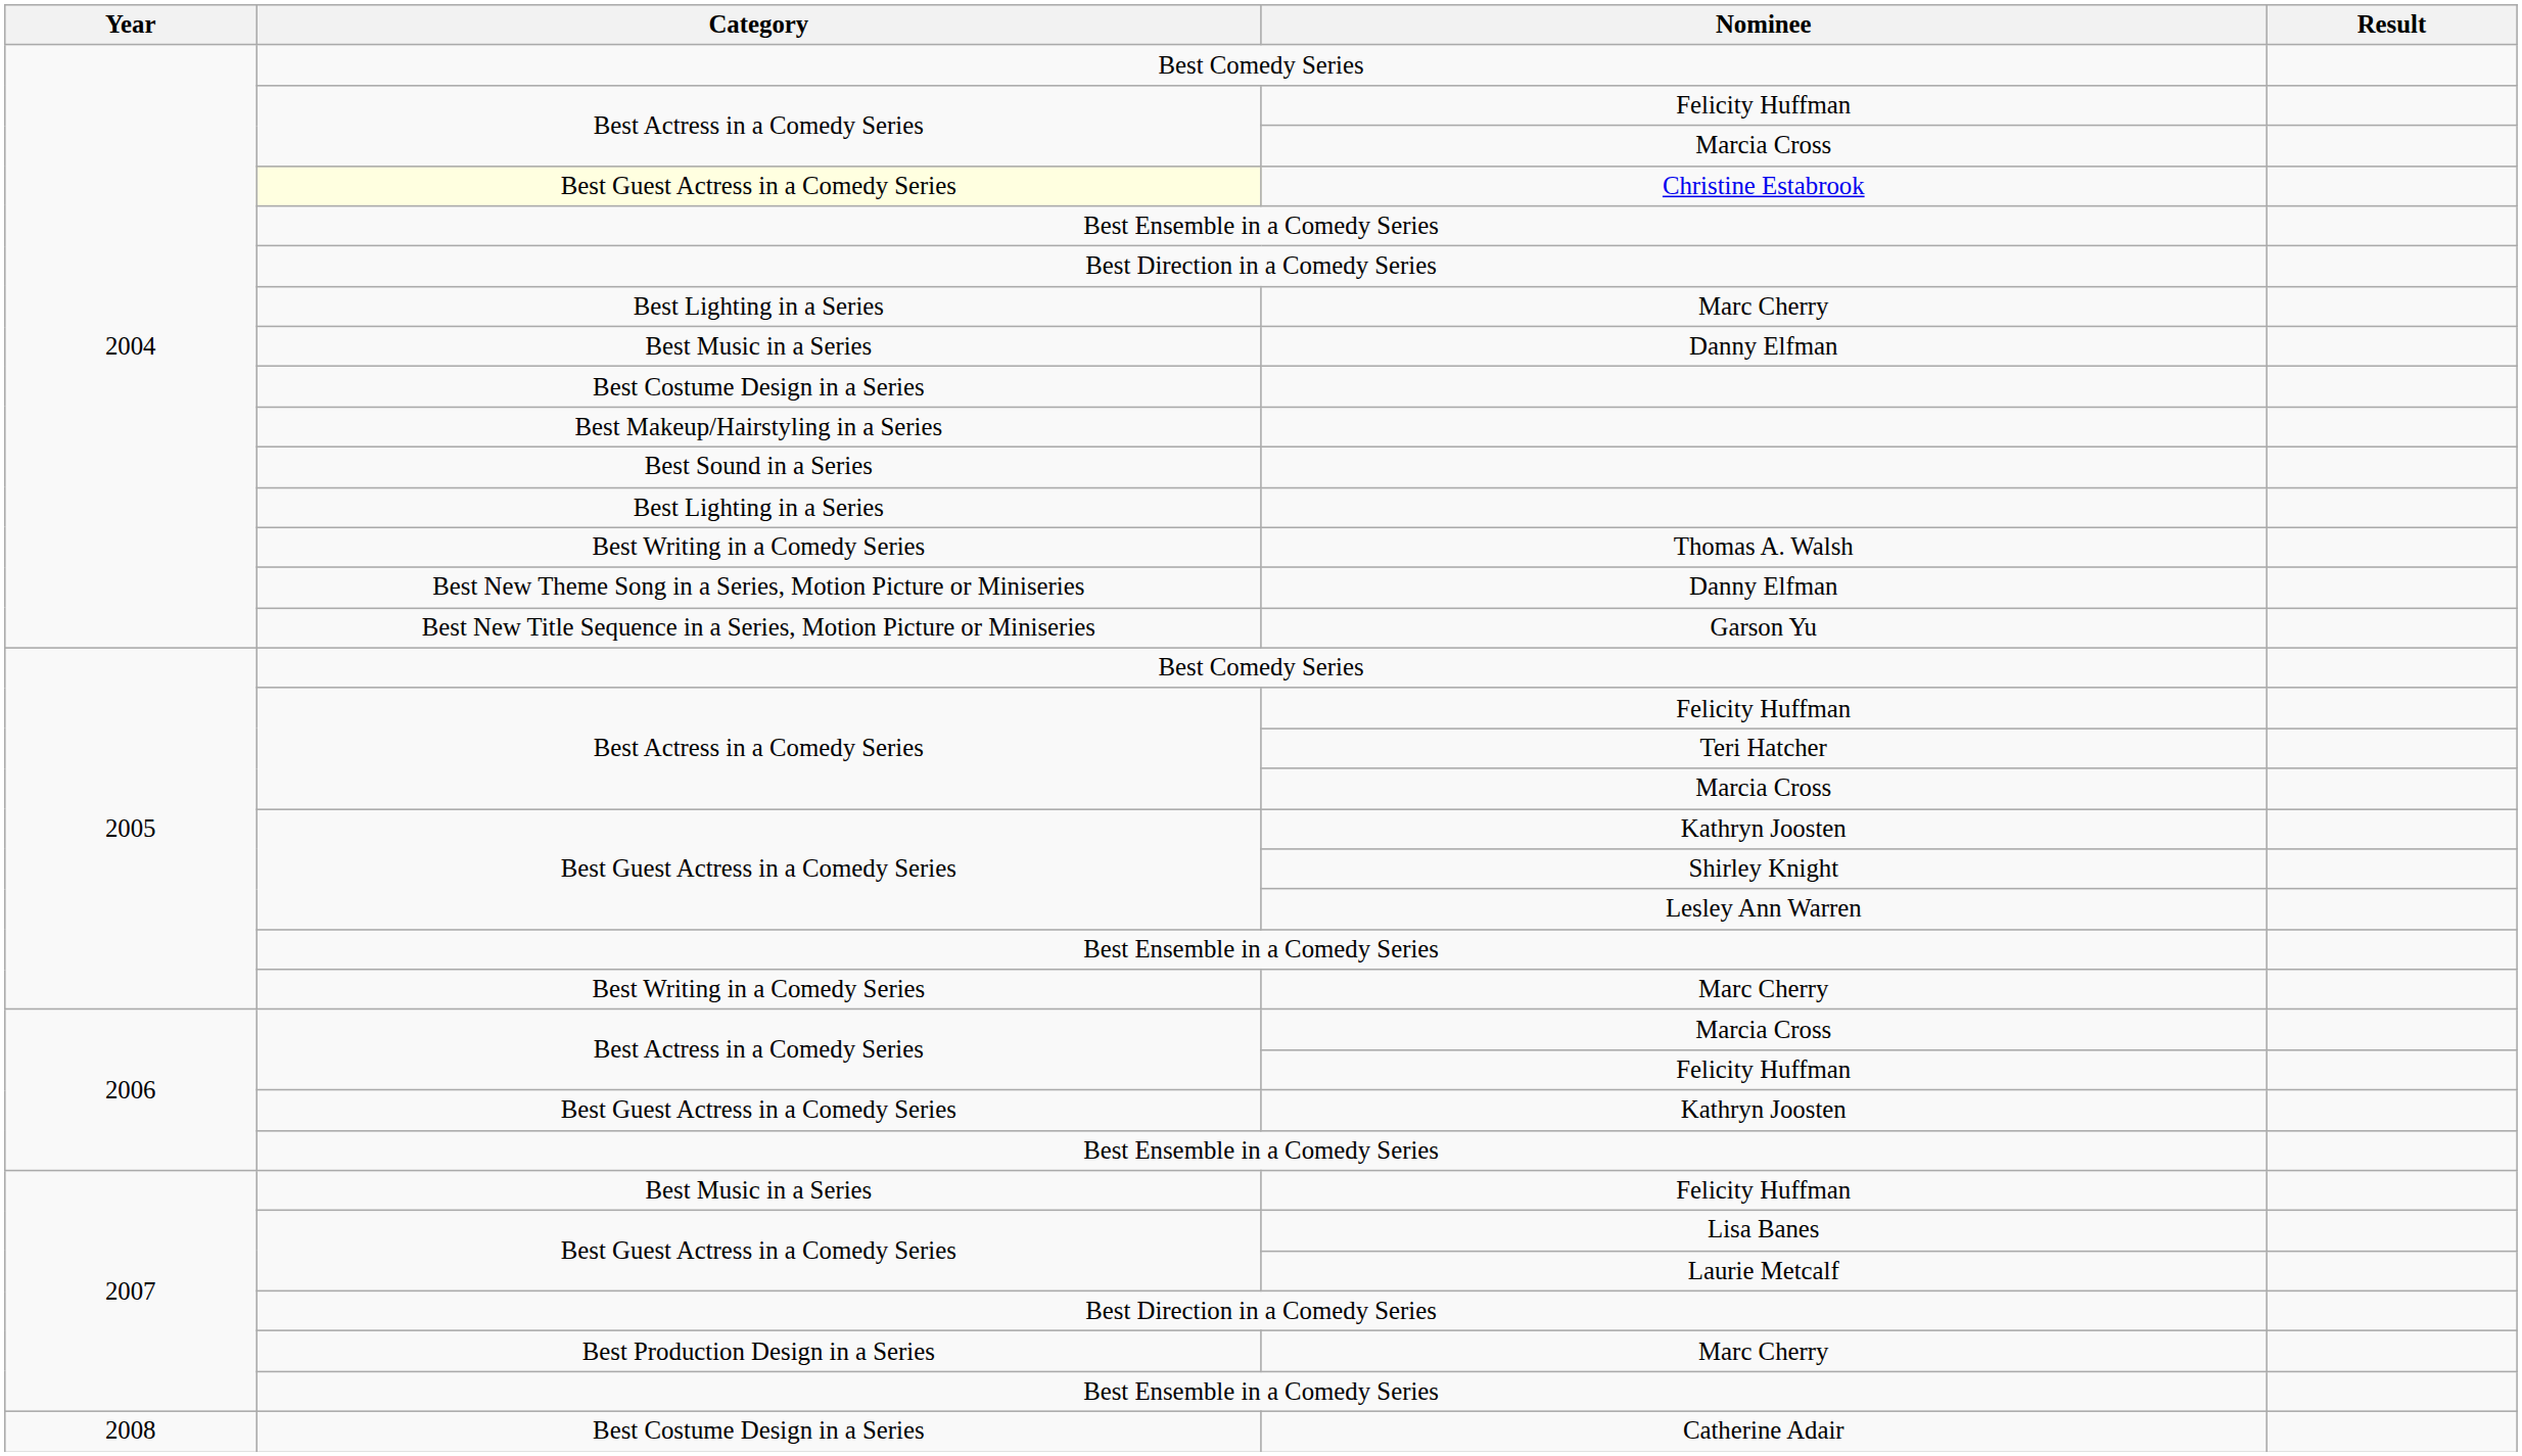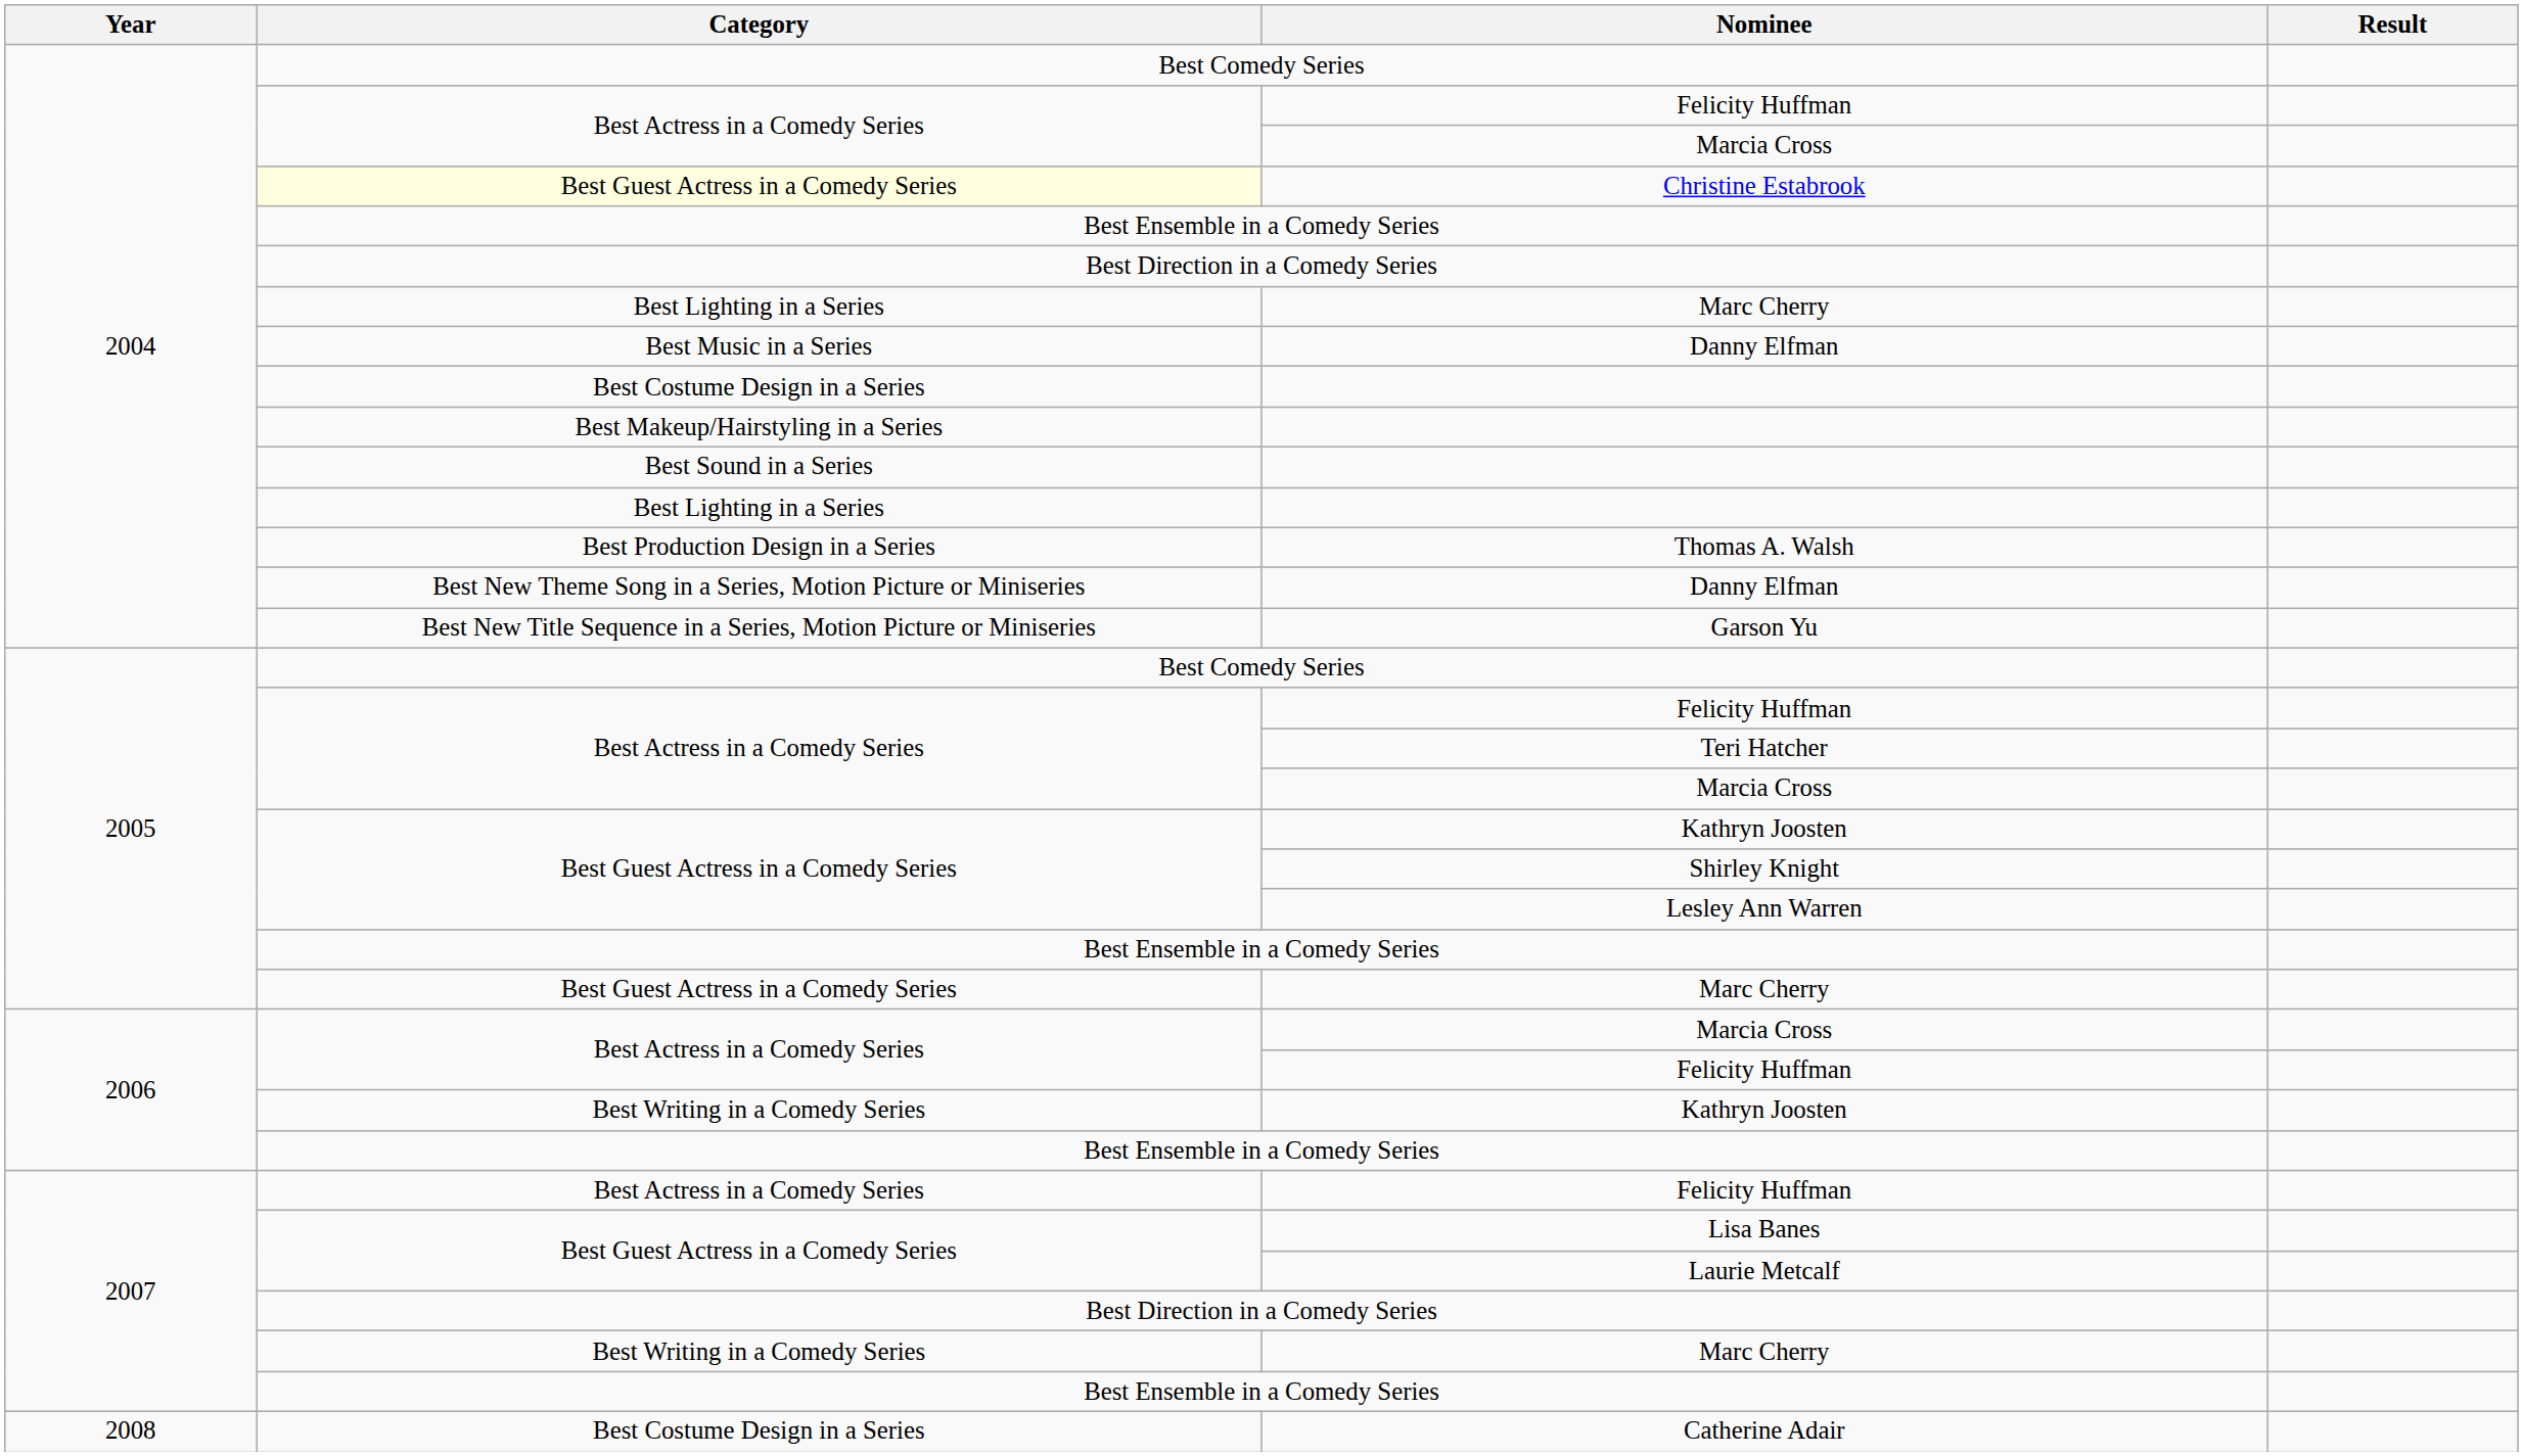 <table class="wikitable" width="80%">
 <tr>
 <th width="10%">Year</th>
 <th width="40%">Category</th>
 <th width="40%">Nominee</th>
 <th width="10%">Result</th>
 </tr>
 <tr>
 <td rowspan="15" align="center">2004</td>
 <td colspan="2" align="center">Best Comedy Series</td>
 <td></td>
 </tr>
 <tr>
 <td rowspan="2" align="center">Best Actress in a Comedy Series</td>
 <td align="center">Felicity Huffman</td>
 <td></td>
 </tr>
 <tr>
 <td align="center">Marcia Cross</td>
 <td></td>
 </tr>
 <tr>
 <td align="center" style="background: lightyellow;">Best Guest Actress in a Comedy Series</td>
 <td align="center"><a href='#'>Christine Estabrook</a></td>
 <td></td>
 </tr>
 <tr>
 <td colspan="2" align="center">Best Ensemble in a Comedy Series</td>
 <td></td>
 </tr>
 <tr>
 <td colspan="2" align="center">Best Direction in a Comedy Series</td>
 <td></td>
 </tr>
 <tr>
 <td align="center">Best Lighting in a Series</td>
 <td align="center">Marc Cherry</td>
 <td></td>
 </tr>
 <tr>
 <td align="center">Best Music in a Series</td>
 <td align="center">Danny Elfman<br></td>
 <td></td>
 </tr>
 <tr>
 <td align="center">Best Costume Design in a Series</td>
 <td align="center"></td>
 <td></td>
 </tr>
 <tr>
 <td align="center">Best Makeup/Hairstyling in a Series</td>
 <td align="center"></td>
 <td></td>
 </tr>
 <tr>
 <td align="center">Best Sound in a Series</td>
 <td align="center"></td>
 <td></td>
 </tr>
 <tr>
 <td align="center">Best Lighting in a Series</td>
 <td align="center"></td>
 <td></td>
 </tr>
 <tr>
-<td align="center">Best Writing in a Comedy Series</td>
+<td align="center">Best Production Design in a Series</td>
 <td align="center">Thomas A. Walsh</td>
 <td></td>
 </tr>
 <tr>
 <td align="center">Best New Theme Song in a Series, Motion Picture or Miniseries</td>
 <td align="center">Danny Elfman</td>
 <td></td>
 </tr>
 <tr>
 <td align="center">Best New Title Sequence in a Series, Motion Picture or Miniseries</td>
 <td align="center">Garson Yu</td>
 <td></td>
 </tr>
 <tr>
 <td rowspan="9" align="center">2005</td>
 <td colspan="2" align="center">Best Comedy Series</td>
 <td></td>
 </tr>
 <tr>
 <td rowspan="3" align="center">Best Actress in a Comedy Series</td>
 <td align="center">Felicity Huffman</td>
 <td></td>
 </tr>
 <tr>
 <td align="center">Teri Hatcher</td>
 <td></td>
 </tr>
 <tr>
 <td align="center">Marcia Cross</td>
 <td></td>
 </tr>
 <tr>
 <td rowspan="3" align="center">Best Guest Actress in a Comedy Series</td>
 <td align="center">Kathryn Joosten</td>
 <td></td>
 </tr>
 <tr>
 <td align="center">Shirley Knight</td>
 <td></td>
 </tr>
 <tr>
 <td align="center">Lesley Ann Warren</td>
 <td></td>
 </tr>
 <tr>
 <td colspan="2" align="center">Best Ensemble in a Comedy Series</td>
 <td></td>
 </tr>
 <tr>
-<td align="center">Best Writing in a Comedy Series</td>
+<td align="center">Best Guest Actress in a Comedy Series</td>
 <td align="center">Marc Cherry</td>
 <td></td>
 </tr>
 <tr>
 <td rowspan="4" align="center">2006</td>
 <td rowspan="2" align="center">Best Actress in a Comedy Series</td>
 <td align="center">Marcia Cross</td>
 <td></td>
 </tr>
 <tr>
 <td align="center">Felicity Huffman</td>
 <td></td>
 </tr>
 <tr>
-<td align="center">Best Guest Actress in a Comedy Series</td>
+<td align="center">Best Writing in a Comedy Series</td>
 <td align="center">Kathryn Joosten</td>
 <td></td>
 </tr>
 <tr>
 <td colspan="2" align="center">Best Ensemble in a Comedy Series</td>
 <td></td>
 </tr>
 <tr>
 <td rowspan="6" align="center">2007</td>
-<td align="center">Best Music in a Series</td>
+<td align="center">Best Actress in a Comedy Series</td>
 <td align="center">Felicity Huffman</td>
 <td></td>
 </tr>
 <tr>
 <td rowspan="2" align="center">Best Guest Actress in a Comedy Series</td>
 <td align="center">Lisa Banes</td>
 <td></td>
 </tr>
 <tr>
 <td align="center">Laurie Metcalf</td>
 <td></td>
 </tr>
 <tr>
 <td colspan="2" align="center">Best Direction in a Comedy Series</td>
 <td></td>
 </tr>
 <tr>
-<td align="center">Best Production Design in a Series</td>
+<td align="center">Best Writing in a Comedy Series</td>
 <td align="center">Marc Cherry</td>
 <td></td>
 </tr>
 <tr>
 <td colspan="2" align="center">Best Ensemble in a Comedy Series</td>
 <td></td>
 </tr>
 <tr>
 <td align="center">2008</td>
 <td align="center">Best Costume Design in a Series</td>
 <td align="center">Catherine Adair</td>
 <td></td>
 </tr>
 </table>
